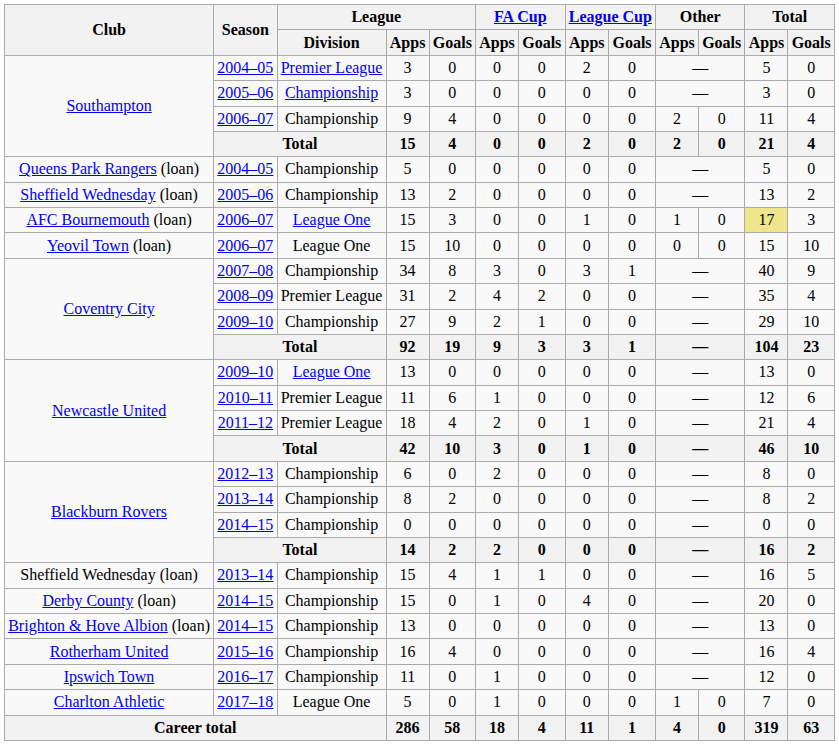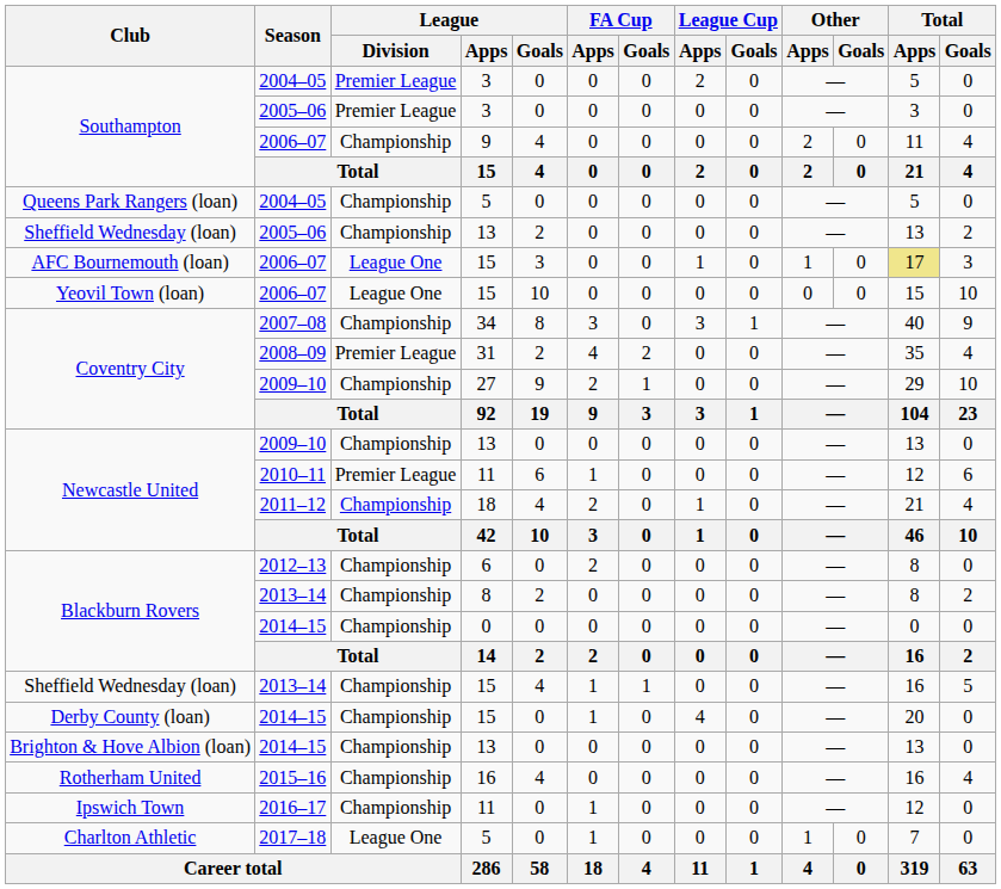 <table class="wikitable" style="text-align:center">
 <tr>
 <th rowspan="2">Club</th>
 <th rowspan="2">Season</th>
 <th colspan="3">League</th>
 <th colspan="2"><a href='#'>FA Cup</a></th>
 <th colspan="2"><a href='#'>League Cup</a></th>
 <th colspan="2">Other</th>
 <th colspan="2">Total</th>
 </tr>
 <tr>
 <th>Division</th>
 <th>Apps</th>
 <th>Goals</th>
 <th>Apps</th>
 <th>Goals</th>
 <th>Apps</th>
 <th>Goals</th>
 <th>Apps</th>
 <th>Goals</th>
 <th>Apps</th>
 <th>Goals</th>
 </tr>
 <tr>
 <td rowspan="4"><a href='#'>Southampton</a></td>
 <td><a href='#'>2004–05</a></td>
 <td><a href='#'>Premier League</a></td>
 <td>3</td>
 <td>0</td>
 <td>0</td>
 <td>0</td>
 <td>2</td>
 <td>0</td>
 <td colspan="2">—</td>
 <td>5</td>
 <td>0</td>
 </tr>
 <tr>
 <td><a href='#'>2005–06</a></td>
-<td><a href='#'>Championship</a></td>
+<td>Premier League</td>
 <td>3</td>
 <td>0</td>
 <td>0</td>
 <td>0</td>
 <td>0</td>
 <td>0</td>
 <td colspan="2">—</td>
 <td>3</td>
 <td>0</td>
 </tr>
 <tr>
 <td><a href='#'>2006–07</a></td>
 <td>Championship</td>
 <td>9</td>
 <td>4</td>
 <td>0</td>
 <td>0</td>
 <td>0</td>
 <td>0</td>
 <td>2</td>
 <td>0</td>
 <td>11</td>
 <td>4</td>
 </tr>
 <tr>
 <th colspan="2">Total</th>
 <th>15</th>
 <th>4</th>
 <th>0</th>
 <th>0</th>
 <th>2</th>
 <th>0</th>
 <th>2</th>
 <th>0</th>
 <th>21</th>
 <th>4</th>
 </tr>
 <tr>
 <td><a href='#'>Queens Park Rangers</a> (loan)</td>
 <td><a href='#'>2004–05</a></td>
 <td>Championship</td>
 <td>5</td>
 <td>0</td>
 <td>0</td>
 <td>0</td>
 <td>0</td>
 <td>0</td>
 <td colspan="2">—</td>
 <td>5</td>
 <td>0</td>
 </tr>
 <tr>
 <td><a href='#'>Sheffield Wednesday</a> (loan)</td>
 <td><a href='#'>2005–06</a></td>
 <td>Championship</td>
 <td>13</td>
 <td>2</td>
 <td>0</td>
 <td>0</td>
 <td>0</td>
 <td>0</td>
 <td colspan="2">—</td>
 <td>13</td>
 <td>2</td>
 </tr>
 <tr>
 <td><a href='#'>AFC Bournemouth</a> (loan)</td>
 <td><a href='#'>2006–07</a></td>
 <td><a href='#'>League One</a></td>
 <td>15</td>
 <td>3</td>
 <td>0</td>
 <td>0</td>
 <td>1</td>
 <td>0</td>
 <td>1</td>
 <td>0</td>
 <td style="background: khaki;">17</td>
 <td>3</td>
 </tr>
 <tr>
 <td><a href='#'>Yeovil Town</a> (loan)</td>
 <td><a href='#'>2006–07</a></td>
 <td>League One</td>
 <td>15</td>
 <td>10</td>
 <td>0</td>
 <td>0</td>
 <td>0</td>
 <td>0</td>
 <td>0</td>
 <td>0</td>
 <td>15</td>
 <td>10</td>
 </tr>
 <tr>
 <td rowspan="4"><a href='#'>Coventry City</a></td>
 <td><a href='#'>2007–08</a></td>
 <td>Championship</td>
 <td>34</td>
 <td>8</td>
 <td>3</td>
 <td>0</td>
 <td>3</td>
 <td>1</td>
 <td colspan="2">—</td>
 <td>40</td>
 <td>9</td>
 </tr>
 <tr>
 <td><a href='#'>2008–09</a></td>
 <td>Premier League</td>
 <td>31</td>
 <td>2</td>
 <td>4</td>
 <td>2</td>
 <td>0</td>
 <td>0</td>
 <td colspan="2">—</td>
 <td>35</td>
 <td>4</td>
 </tr>
 <tr>
 <td><a href='#'>2009–10</a></td>
 <td>Championship</td>
 <td>27</td>
 <td>9</td>
 <td>2</td>
 <td>1</td>
 <td>0</td>
 <td>0</td>
 <td colspan="2">—</td>
 <td>29</td>
 <td>10</td>
 </tr>
 <tr>
 <th colspan="2">Total</th>
 <th>92</th>
 <th>19</th>
 <th>9</th>
 <th>3</th>
 <th>3</th>
 <th>1</th>
 <th colspan="2">—</th>
 <th>104</th>
 <th>23</th>
 </tr>
 <tr>
 <td rowspan="4"><a href='#'>Newcastle United</a></td>
 <td><a href='#'>2009–10</a></td>
-<td><a href='#'>League One</a></td>
+<td>Championship</td>
 <td>13</td>
 <td>0</td>
 <td>0</td>
 <td>0</td>
 <td>0</td>
 <td>0</td>
 <td colspan="2">—</td>
 <td>13</td>
 <td>0</td>
 </tr>
 <tr>
 <td><a href='#'>2010–11</a></td>
 <td>Premier League</td>
 <td>11</td>
 <td>6</td>
 <td>1</td>
 <td>0</td>
 <td>0</td>
 <td>0</td>
 <td colspan="2">—</td>
 <td>12</td>
 <td>6</td>
 </tr>
 <tr>
 <td><a href='#'>2011–12</a></td>
-<td>Premier League</td>
+<td><a href='#'>Championship</a></td>
 <td>18</td>
 <td>4</td>
 <td>2</td>
 <td>0</td>
 <td>1</td>
 <td>0</td>
 <td colspan="2">—</td>
 <td>21</td>
 <td>4</td>
 </tr>
 <tr>
 <th colspan="2">Total</th>
 <th>42</th>
 <th>10</th>
 <th>3</th>
 <th>0</th>
 <th>1</th>
 <th>0</th>
 <th colspan="2">—</th>
 <th>46</th>
 <th>10</th>
 </tr>
 <tr>
 <td rowspan="4"><a href='#'>Blackburn Rovers</a></td>
 <td><a href='#'>2012–13</a></td>
 <td>Championship</td>
 <td>6</td>
 <td>0</td>
 <td>2</td>
 <td>0</td>
 <td>0</td>
 <td>0</td>
 <td colspan="2">—</td>
 <td>8</td>
 <td>0</td>
 </tr>
 <tr>
 <td><a href='#'>2013–14</a></td>
 <td>Championship</td>
 <td>8</td>
 <td>2</td>
 <td>0</td>
 <td>0</td>
 <td>0</td>
 <td>0</td>
 <td colspan="2">—</td>
 <td>8</td>
 <td>2</td>
 </tr>
 <tr>
 <td><a href='#'>2014–15</a></td>
 <td>Championship</td>
 <td>0</td>
 <td>0</td>
 <td>0</td>
 <td>0</td>
 <td>0</td>
 <td>0</td>
 <td colspan="2">—</td>
 <td>0</td>
 <td>0</td>
 </tr>
 <tr>
 <th colspan="2">Total</th>
 <th>14</th>
 <th>2</th>
 <th>2</th>
 <th>0</th>
 <th>0</th>
 <th>0</th>
 <th colspan="2">—</th>
 <th>16</th>
 <th>2</th>
 </tr>
 <tr>
 <td>Sheffield Wednesday (loan)</td>
 <td><a href='#'>2013–14</a></td>
 <td>Championship</td>
 <td>15</td>
 <td>4</td>
 <td>1</td>
 <td>1</td>
 <td>0</td>
 <td>0</td>
 <td colspan="2">—</td>
 <td>16</td>
 <td>5</td>
 </tr>
 <tr>
 <td><a href='#'>Derby County</a> (loan)</td>
 <td><a href='#'>2014–15</a></td>
 <td>Championship</td>
 <td>15</td>
 <td>0</td>
 <td>1</td>
 <td>0</td>
 <td>4</td>
 <td>0</td>
 <td colspan="2">—</td>
 <td>20</td>
 <td>0</td>
 </tr>
 <tr>
 <td><a href='#'>Brighton & Hove Albion</a> (loan)</td>
 <td><a href='#'>2014–15</a></td>
 <td>Championship</td>
 <td>13</td>
 <td>0</td>
 <td>0</td>
 <td>0</td>
 <td>0</td>
 <td>0</td>
 <td colspan="2">—</td>
 <td>13</td>
 <td>0</td>
 </tr>
 <tr>
 <td><a href='#'>Rotherham United</a></td>
 <td><a href='#'>2015–16</a></td>
 <td>Championship</td>
 <td>16</td>
 <td>4</td>
 <td>0</td>
 <td>0</td>
 <td>0</td>
 <td>0</td>
 <td colspan="2">—</td>
 <td>16</td>
 <td>4</td>
 </tr>
 <tr>
 <td><a href='#'>Ipswich Town</a></td>
 <td><a href='#'>2016–17</a></td>
 <td>Championship</td>
 <td>11</td>
 <td>0</td>
 <td>1</td>
 <td>0</td>
 <td>0</td>
 <td>0</td>
 <td colspan="2">—</td>
 <td>12</td>
 <td>0</td>
 </tr>
 <tr>
 <td><a href='#'>Charlton Athletic</a></td>
 <td><a href='#'>2017–18</a></td>
 <td>League One</td>
 <td>5</td>
 <td>0</td>
 <td>1</td>
 <td>0</td>
 <td>0</td>
 <td>0</td>
 <td>1</td>
 <td>0</td>
 <td>7</td>
 <td>0</td>
 </tr>
 <tr>
 <th colspan="3">Career total</th>
 <th>286</th>
 <th>58</th>
 <th>18</th>
 <th>4</th>
 <th>11</th>
 <th>1</th>
 <th>4</th>
 <th>0</th>
 <th>319</th>
 <th>63</th>
 </tr>
 </table>
